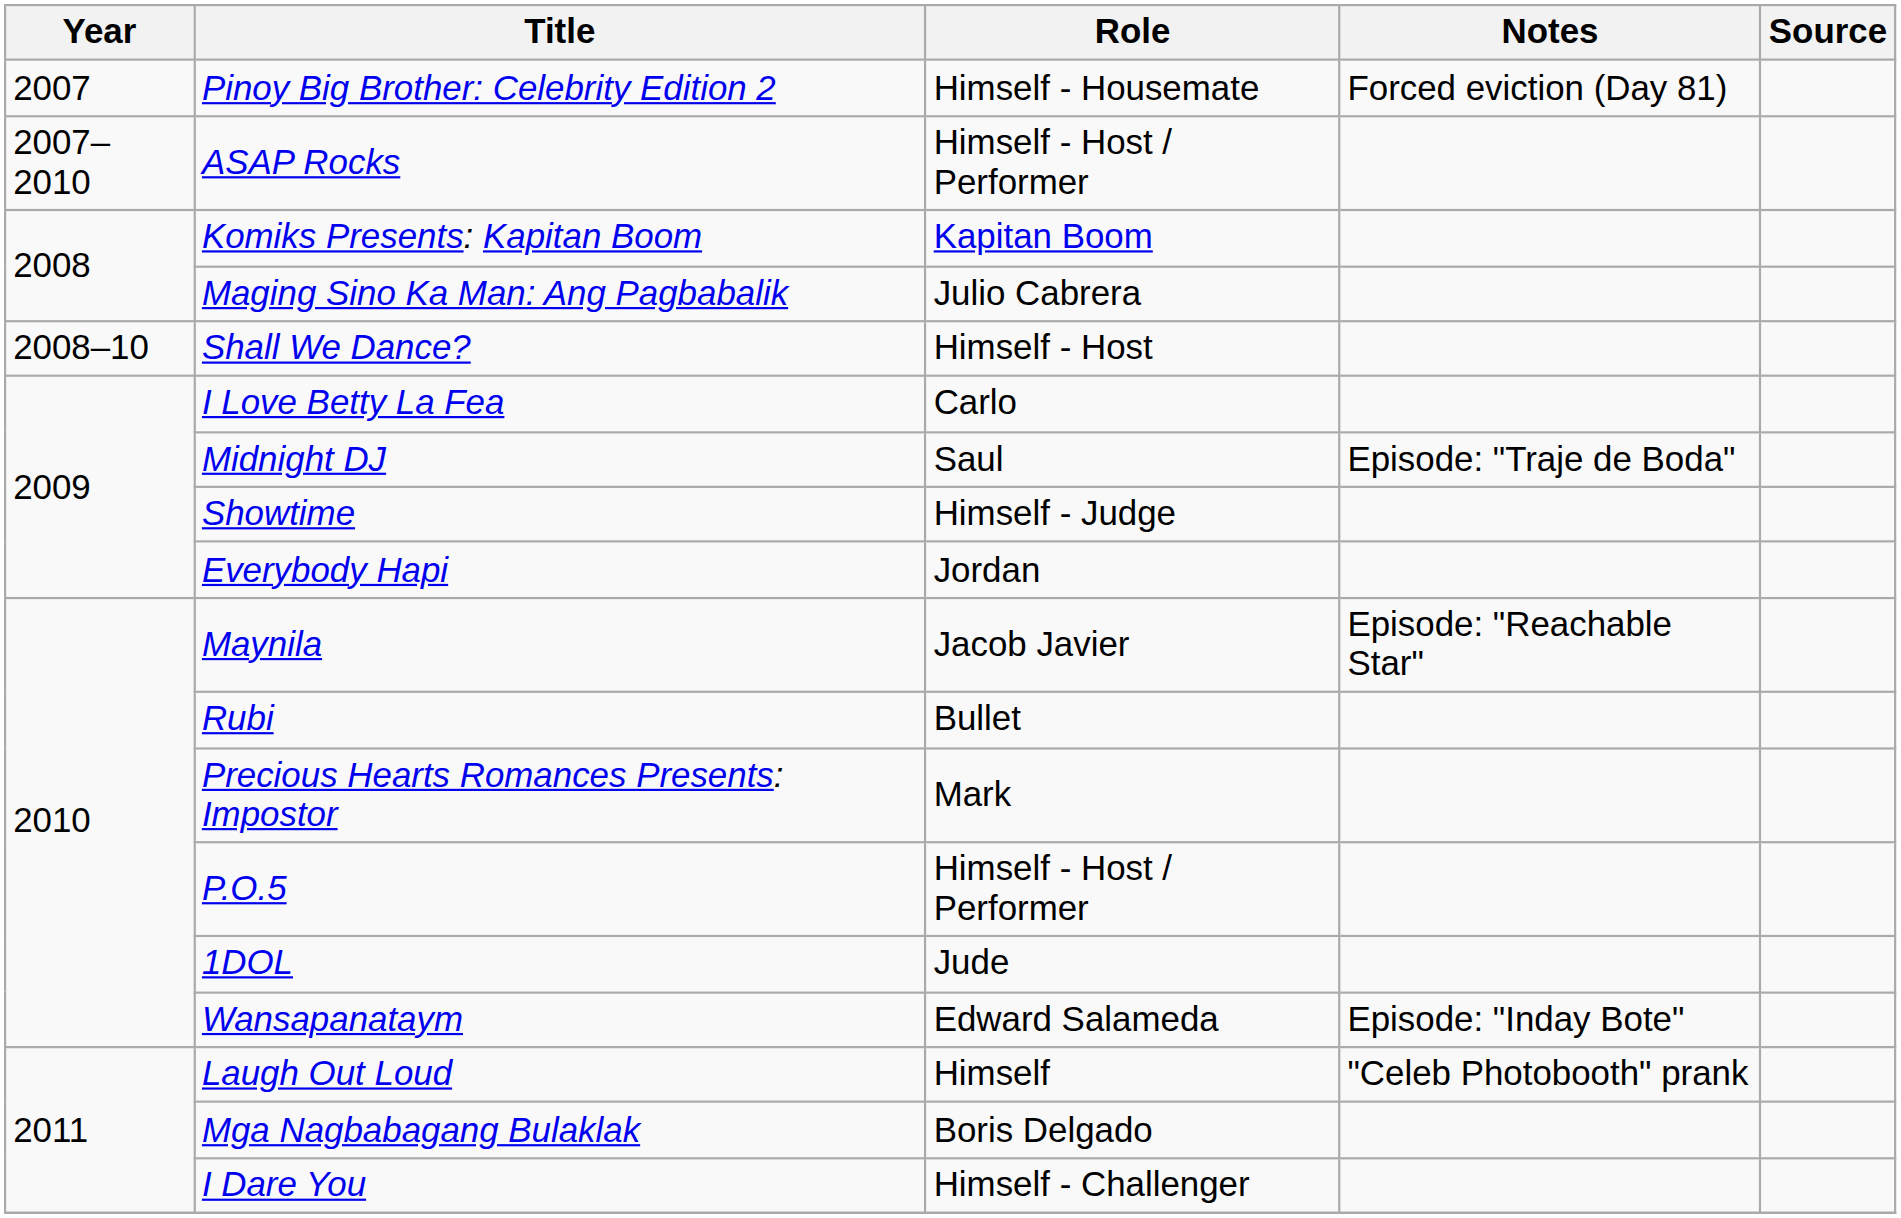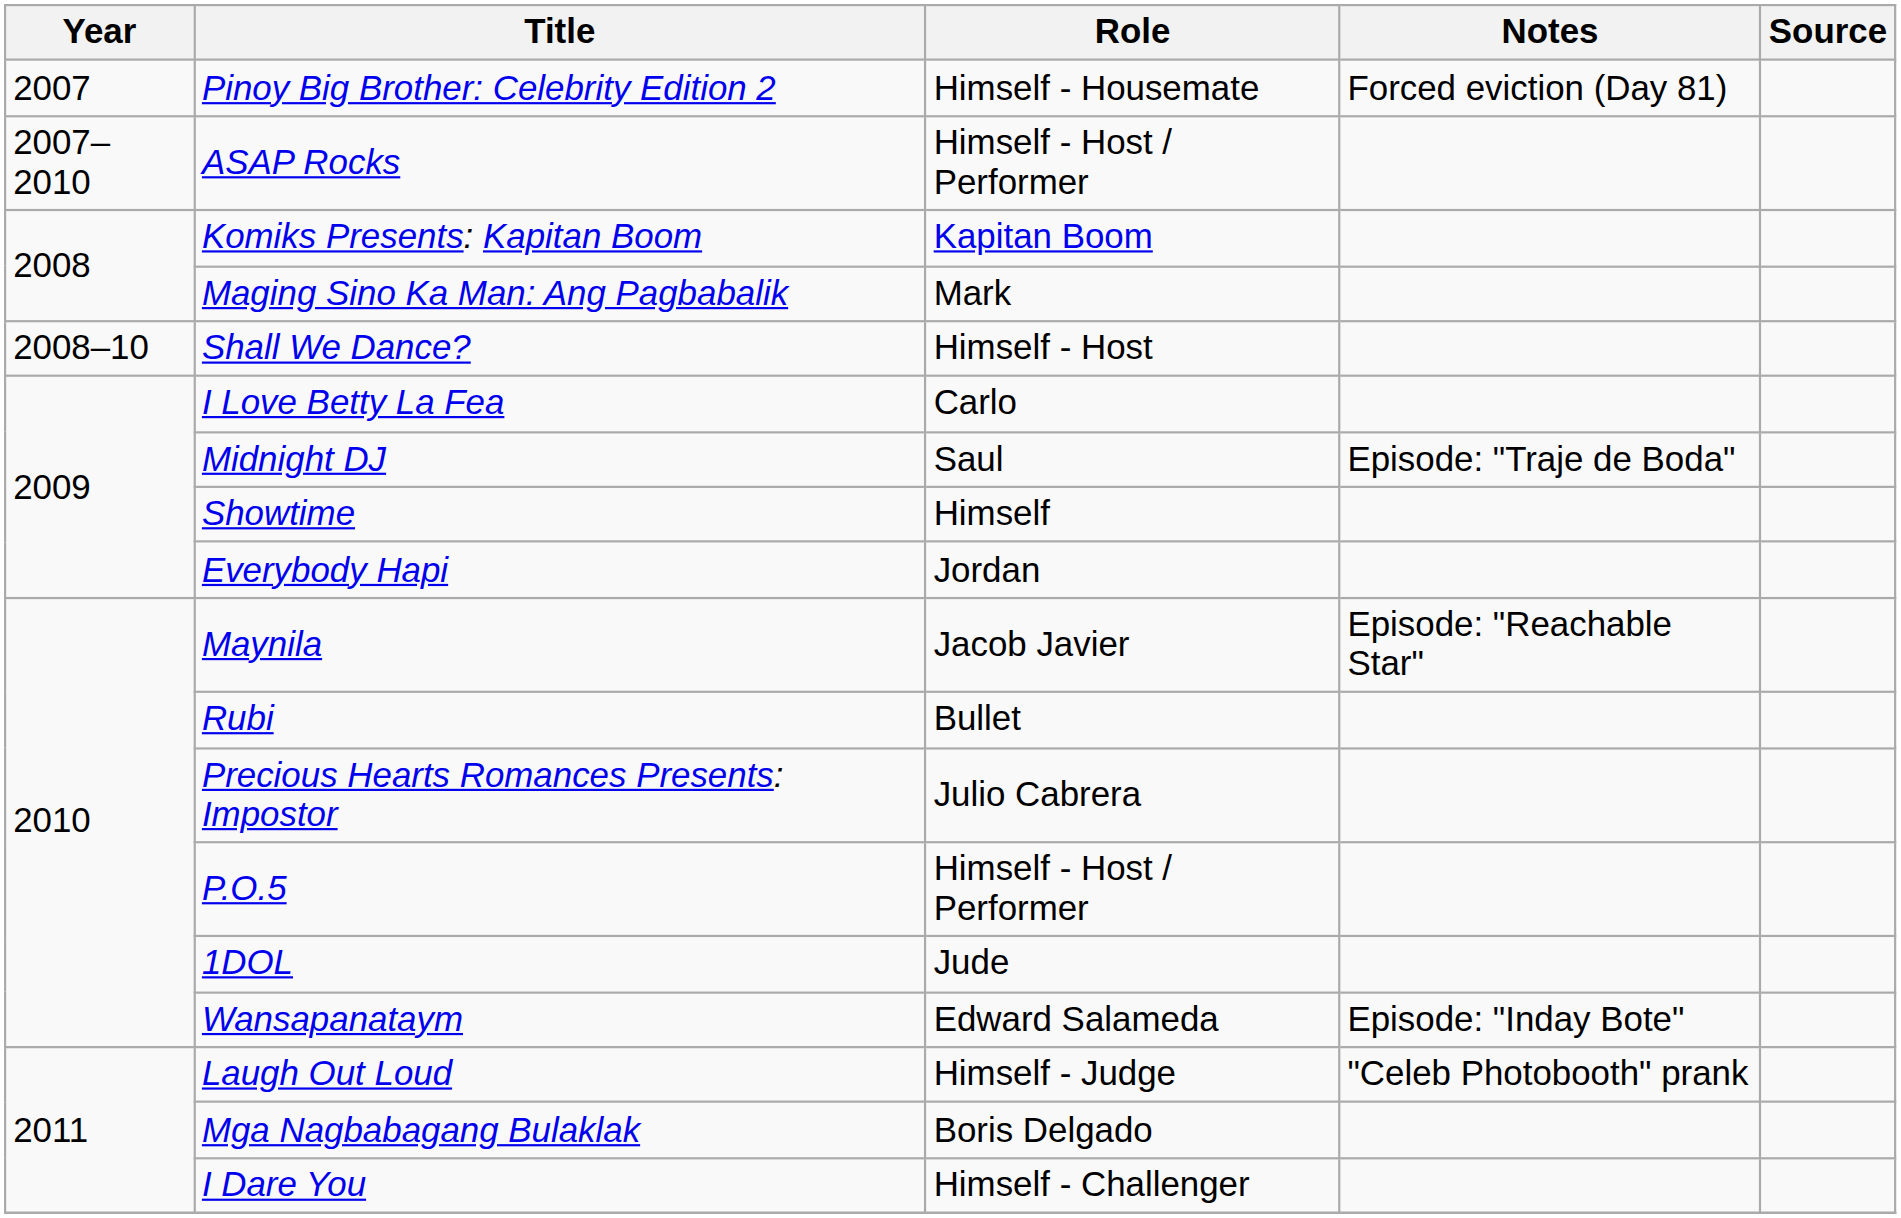 <table class="wikitable sortable" >
 <tr>
 <th>Year</th>
 <th>Title</th>
 <th>Role</th>
 <th class="unsortable">Notes </th>
 <th class="unsortable">Source </th>
 </tr>
 <tr>
 <td>2007</td>
 <td><em><a href='#'>Pinoy Big Brother: Celebrity Edition 2</a></em></td>
 <td>Himself - Housemate</td>
 <td>Forced eviction (Day 81)</td>
 <td></td>
 </tr>
 <tr>
 <td>2007–2010</td>
 <td><em><a href='#'>ASAP Rocks</a></em></td>
 <td>Himself - Host / Performer</td>
 <td></td>
 <td></td>
 </tr>
 <tr>
 <td rowspan="2">2008</td>
 <td><em><a href='#'>Komiks Presents</a>: <a href='#'>Kapitan Boom</a></em></td>
 <td><a href='#'>Kapitan Boom</a></td>
 <td></td>
 <td></td>
 </tr>
 <tr>
 <td><em><a href='#'>Maging Sino Ka Man: Ang Pagbabalik</a></em></td>
-<td>Julio Cabrera</td>
+<td>Mark</td>
 <td></td>
 <td></td>
 </tr>
 <tr>
 <td>2008–10</td>
 <td><em><a href='#'>Shall We Dance?</a></em></td>
 <td>Himself - Host</td>
 <td></td>
 <td></td>
 </tr>
 <tr>
 <td rowspan="4">2009</td>
 <td><em><a href='#'>I Love Betty La Fea</a></em></td>
 <td>Carlo</td>
 <td></td>
 <td></td>
 </tr>
 <tr>
 <td><em><a href='#'>Midnight DJ</a></em></td>
 <td>Saul</td>
 <td>Episode: "Traje de Boda"</td>
 <td></td>
 </tr>
 <tr>
 <td><em><a href='#'>Showtime</a></em></td>
-<td>Himself - Judge</td>
+<td>Himself</td>
 <td></td>
 <td></td>
 </tr>
 <tr>
 <td><em><a href='#'>Everybody Hapi</a></em></td>
 <td>Jordan</td>
 <td></td>
 <td></td>
 </tr>
 <tr>
 <td rowspan="6">2010</td>
 <td><em><a href='#'>Maynila</a></em></td>
 <td>Jacob Javier</td>
 <td>Episode: "Reachable Star"</td>
 <td></td>
 </tr>
 <tr>
 <td><em><a href='#'>Rubi</a></em></td>
 <td>Bullet</td>
 <td></td>
 <td></td>
 </tr>
 <tr>
 <td><em><a href='#'>Precious Hearts Romances Presents</a>: <a href='#'>Impostor</a></em></td>
-<td>Mark</td>
+<td>Julio Cabrera</td>
 <td></td>
 <td></td>
 </tr>
 <tr>
 <td><em><a href='#'>P.O.5</a></em></td>
 <td>Himself - Host / Performer</td>
 <td></td>
 <td></td>
 </tr>
 <tr>
 <td><em><a href='#'>1DOL</a></em></td>
 <td>Jude</td>
 <td></td>
 <td></td>
 </tr>
 <tr>
 <td><em><a href='#'>Wansapanataym</a></em></td>
 <td>Edward Salameda</td>
 <td>Episode: "Inday Bote"</td>
 <td></td>
 </tr>
 <tr>
 <td rowspan="3">2011</td>
 <td><em><a href='#'>Laugh Out Loud</a></em></td>
-<td>Himself</td>
+<td>Himself - Judge</td>
 <td>"Celeb Photobooth" prank</td>
 <td></td>
 </tr>
 <tr>
 <td><em><a href='#'>Mga Nagbabagang Bulaklak</a></em></td>
 <td>Boris Delgado</td>
 <td></td>
 <td></td>
 </tr>
 <tr>
 <td><em><a href='#'>I Dare You</a></em></td>
 <td>Himself - Challenger</td>
 <td></td>
 <td></td>
 </tr>
 <tr>
 </tr>
 </table>
